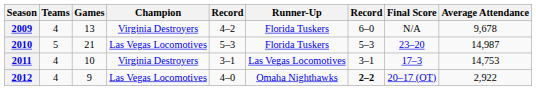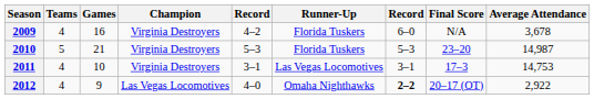 <table class="wikitable" style="text-align:center;" border="1">
 <tr>
 <th scope="col">Season</th>
 <th scope="col">Teams</th>
 <th scope="col">Games</th>
 <th scope="col">Champion</th>
 <th scope="col">Record</th>
 <th scope="col">Runner-Up</th>
 <th scope="col">Record</th>
 <th scope="col">Final Score</th>
 <th scope="col">Average Attendance</th>
 </tr>
 <tr>
 <th scope="row"><a href='#'>2009</a></th>
 <td>4</td>
-<td>13</td>
+<td>16</td>
 <td><a href='#'>Virginia Destroyers</a></td>
 <td>4–2</td>
 <td><a href='#'>Florida Tuskers</a></td>
 <td>6–0</td>
 <td>N/A</td>
-<td>9,678</td>
+<td>3,678</td>
 </tr>
 <tr>
 <th scope="row"><a href='#'>2010</a></th>
 <td>5</td>
 <td>21</td>
-<td><a href='#'>Las Vegas Locomotives</a></td>
+<td><a href='#'>Virginia Destroyers</a></td>
 <td>5–3</td>
 <td><a href='#'>Florida Tuskers</a></td>
 <td>5–3</td>
 <td><a href='#'>23–20</a></td>
 <td>14,987</td>
 </tr>
 <tr>
 <th scope="row"><a href='#'>2011</a></th>
 <td>4</td>
 <td>10</td>
 <td><a href='#'>Virginia Destroyers</a></td>
 <td>3–1</td>
 <td><a href='#'>Las Vegas Locomotives</a></td>
 <td>3–1</td>
 <td><a href='#'>17–3</a></td>
 <td>14,753</td>
 </tr>
 <tr>
 <th scope="row"><a href='#'>2012</a></th>
 <td>4</td>
 <td>9</td>
 <td><a href='#'>Las Vegas Locomotives</a></td>
 <td>4–0</td>
 <td><a href='#'>Omaha Nighthawks</a></td>
 <td><strong>2–2</strong></td>
 <td><a href='#'>20–17 (OT)</a></td>
 <td>2,922</td>
 </tr>
 </table>
